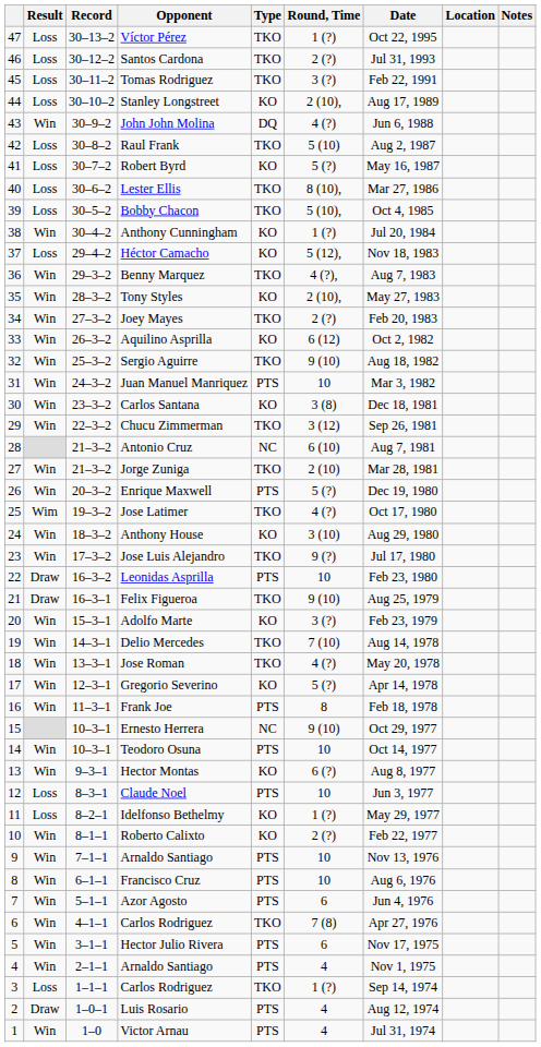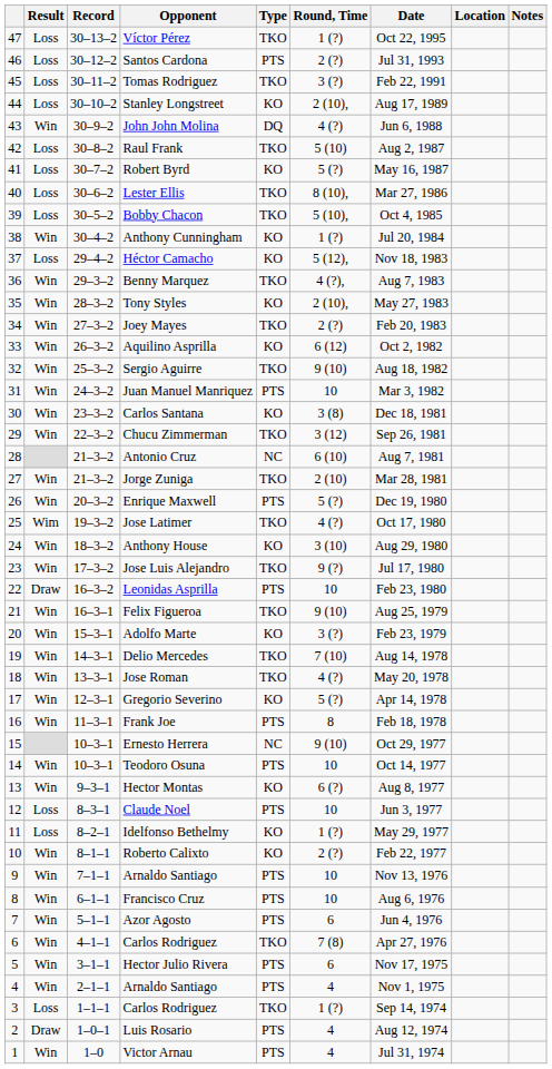 <table class="wikitable" style="text-align:center; font-size:95%">
 <tr>
 <th></th>
 <th>Result</th>
 <th>Record</th>
 <th>Opponent</th>
 <th>Type</th>
 <th>Round, Time</th>
 <th>Date</th>
 <th>Location</th>
 <th>Notes</th>
 </tr>
 <tr>
 <td>47</td>
 <td>Loss</td>
 <td>30–13–2 </td>
 <td align=left><a href='#'>Víctor Pérez</a></td>
 <td>TKO</td>
 <td>1 (?)</td>
 <td>Oct 22, 1995</td>
 <td align=left></td>
 <td></td>
 </tr>
 <tr>
 <td>46</td>
 <td>Loss</td>
 <td>30–12–2 </td>
 <td align=left>Santos Cardona</td>
-<td>TKO</td>
+<td>PTS</td>
 <td>2 (?)</td>
 <td>Jul 31, 1993</td>
 <td align=left></td>
 <td></td>
 </tr>
 <tr>
 <td>45</td>
 <td>Loss</td>
 <td>30–11–2 </td>
 <td align=left>Tomas Rodriguez</td>
 <td>TKO</td>
 <td>3 (?)</td>
 <td>Feb 22, 1991</td>
 <td align=left></td>
 <td></td>
 </tr>
 <tr>
 <td>44</td>
 <td>Loss</td>
 <td>30–10–2 </td>
 <td align=left>Stanley Longstreet</td>
 <td>KO</td>
 <td>2 (10), </td>
 <td>Aug 17, 1989</td>
 <td align=left></td>
 <td></td>
 </tr>
 <tr>
 <td>43</td>
 <td>Win</td>
 <td>30–9–2 </td>
 <td align=left><a href='#'>John John Molina</a></td>
 <td>DQ</td>
 <td>4 (?)</td>
 <td>Jun 6, 1988</td>
 <td align=left></td>
 <td></td>
 </tr>
 <tr>
 <td>42</td>
 <td>Loss</td>
 <td>30–8–2 </td>
 <td align=left>Raul Frank</td>
 <td>TKO</td>
 <td>5 (10)</td>
 <td>Aug 2, 1987</td>
 <td align=left></td>
 <td></td>
 </tr>
 <tr>
 <td>41</td>
 <td>Loss</td>
 <td>30–7–2 </td>
 <td align=left>Robert Byrd</td>
 <td>KO</td>
 <td>5 (?)</td>
 <td>May 16, 1987</td>
 <td align=left></td>
 <td></td>
 </tr>
 <tr>
 <td>40</td>
 <td>Loss</td>
 <td>30–6–2 </td>
 <td align=left><a href='#'>Lester Ellis</a></td>
 <td>TKO</td>
 <td>8 (10), </td>
 <td>Mar 27, 1986</td>
 <td align=left></td>
 <td></td>
 </tr>
 <tr>
 <td>39</td>
 <td>Loss</td>
 <td>30–5–2 </td>
 <td align=left><a href='#'>Bobby Chacon</a></td>
 <td>TKO</td>
 <td>5 (10), </td>
 <td>Oct 4, 1985</td>
 <td align=left></td>
 <td></td>
 </tr>
 <tr>
 <td>38</td>
 <td>Win</td>
 <td>30–4–2 </td>
 <td align=left>Anthony Cunningham</td>
 <td>KO</td>
 <td>1 (?)</td>
 <td>Jul 20, 1984</td>
 <td align=left></td>
 <td></td>
 </tr>
 <tr>
 <td>37</td>
 <td>Loss</td>
 <td>29–4–2 </td>
 <td align=left><a href='#'>Héctor Camacho</a></td>
 <td>KO</td>
 <td>5 (12), </td>
 <td>Nov 18, 1983</td>
 <td align=left></td>
 <td align=left></td>
 </tr>
 <tr>
 <td>36</td>
 <td>Win</td>
 <td>29–3–2 </td>
 <td align=left>Benny Marquez</td>
 <td>TKO</td>
 <td>4 (?), </td>
 <td>Aug 7, 1983</td>
 <td align=left></td>
 <td></td>
 </tr>
 <tr>
 <td>35</td>
 <td>Win</td>
 <td>28–3–2 </td>
 <td align=left>Tony Styles</td>
 <td>KO</td>
 <td>2 (10), </td>
 <td>May 27, 1983</td>
 <td align=left></td>
 <td></td>
 </tr>
 <tr>
 <td>34</td>
 <td>Win</td>
 <td>27–3–2 </td>
 <td align=left>Joey Mayes</td>
 <td>TKO</td>
 <td>2 (?)</td>
 <td>Feb 20, 1983</td>
 <td align=left></td>
 <td></td>
 </tr>
 <tr>
 <td>33</td>
 <td>Win</td>
 <td>26–3–2 </td>
 <td align=left>Aquilino Asprilla</td>
 <td>KO</td>
 <td>6 (12)</td>
 <td>Oct 2, 1982</td>
 <td align=left></td>
 <td align=left></td>
 </tr>
 <tr>
 <td>32</td>
 <td>Win</td>
 <td>25–3–2 </td>
 <td align=left>Sergio Aguirre</td>
 <td>TKO</td>
 <td>9 (10)</td>
 <td>Aug 18, 1982</td>
 <td align=left></td>
 <td></td>
 </tr>
 <tr>
 <td>31</td>
 <td>Win</td>
 <td>24–3–2 </td>
 <td align=left>Juan Manuel Manriquez</td>
 <td>PTS</td>
 <td>10</td>
 <td>Mar 3, 1982</td>
 <td align=left></td>
 <td></td>
 </tr>
 <tr>
 <td>30</td>
 <td>Win</td>
 <td>23–3–2 </td>
 <td align=left>Carlos Santana</td>
 <td>KO</td>
 <td>3 (8)</td>
 <td>Dec 18, 1981</td>
 <td align=left></td>
 <td></td>
 </tr>
 <tr>
 <td>29</td>
 <td>Win</td>
 <td>22–3–2 </td>
 <td align=left>Chucu Zimmerman</td>
 <td>TKO</td>
 <td>3 (12)</td>
 <td>Sep 26, 1981</td>
 <td align=left></td>
 <td></td>
 </tr>
 <tr>
 <td>28</td>
 <td style="background: #DDD"></td>
 <td>21–3–2 </td>
 <td align=left>Antonio Cruz</td>
 <td>NC</td>
 <td>6 (10)</td>
 <td>Aug 7, 1981</td>
 <td align=left></td>
 <td align=left></td>
 </tr>
 <tr>
 <td>27</td>
 <td>Win</td>
 <td>21–3–2 </td>
 <td align=left>Jorge Zuniga</td>
 <td>TKO</td>
 <td>2 (10)</td>
 <td>Mar 28, 1981</td>
 <td align=left></td>
 <td></td>
 </tr>
 <tr>
 <td>26</td>
 <td>Win</td>
 <td>20–3–2 </td>
 <td align=left>Enrique Maxwell</td>
 <td>PTS</td>
 <td>5 (?)</td>
 <td>Dec 19, 1980</td>
 <td align=left></td>
 <td></td>
 </tr>
 <tr>
 <td>25</td>
 <td>Wim</td>
 <td>19–3–2 </td>
 <td align=left>Jose Latimer</td>
 <td>TKO</td>
 <td>4 (?)</td>
 <td>Oct 17, 1980</td>
 <td align=left></td>
 <td></td>
 </tr>
 <tr>
 <td>24</td>
 <td>Win</td>
 <td>18–3–2 </td>
 <td align=left>Anthony House</td>
 <td>KO</td>
 <td>3 (10)</td>
 <td>Aug 29, 1980</td>
 <td align=left></td>
 <td></td>
 </tr>
 <tr>
 <td>23</td>
 <td>Win</td>
 <td>17–3–2 </td>
 <td align=left>Jose Luis Alejandro</td>
 <td>TKO</td>
 <td>9 (?)</td>
 <td>Jul 17, 1980</td>
 <td align=left></td>
 <td></td>
 </tr>
 <tr>
 <td>22</td>
 <td>Draw</td>
 <td>16–3–2 </td>
 <td align=left><a href='#'>Leonidas Asprilla</a></td>
 <td>PTS</td>
 <td>10</td>
 <td>Feb 23, 1980</td>
 <td align=left></td>
 <td></td>
 </tr>
 <tr>
 <td>21</td>
-<td>Draw</td>
+<td>Win</td>
 <td>16–3–1 </td>
 <td align=left>Felix Figueroa</td>
 <td>TKO</td>
 <td>9 (10)</td>
 <td>Aug 25, 1979</td>
 <td align=left></td>
 <td></td>
 </tr>
 <tr>
 <td>20</td>
 <td>Win</td>
 <td>15–3–1 </td>
 <td align=left>Adolfo Marte</td>
 <td>KO</td>
 <td>3 (?)</td>
 <td>Feb 23, 1979</td>
 <td align=left></td>
 <td></td>
 </tr>
 <tr>
 <td>19</td>
 <td>Win</td>
 <td>14–3–1 </td>
 <td align=left>Delio Mercedes</td>
 <td>TKO</td>
 <td>7 (10)</td>
 <td>Aug 14, 1978</td>
 <td align=left></td>
 <td></td>
 </tr>
 <tr>
 <td>18</td>
 <td>Win</td>
 <td>13–3–1 </td>
 <td align=left>Jose Roman</td>
 <td>TKO</td>
 <td>4 (?)</td>
 <td>May 20, 1978</td>
 <td align=left></td>
 <td></td>
 </tr>
 <tr>
 <td>17</td>
 <td>Win</td>
 <td>12–3–1 </td>
 <td align=left>Gregorio Severino</td>
 <td>KO</td>
 <td>5 (?)</td>
 <td>Apr 14, 1978</td>
 <td align=left></td>
 <td></td>
 </tr>
 <tr>
 <td>16</td>
 <td>Win</td>
 <td>11–3–1 </td>
 <td align=left>Frank Joe</td>
 <td>PTS</td>
 <td>8</td>
 <td>Feb 18, 1978</td>
 <td align=left></td>
 <td></td>
 </tr>
 <tr>
 <td>15</td>
 <td style="background: #DDD"></td>
 <td>10–3–1 </td>
 <td align=left>Ernesto Herrera</td>
 <td>NC</td>
 <td>9 (10)</td>
 <td>Oct 29, 1977</td>
 <td align=left></td>
 <td align=left></td>
 </tr>
 <tr>
 <td>14</td>
 <td>Win</td>
 <td>10–3–1</td>
 <td align=left>Teodoro Osuna</td>
 <td>PTS</td>
 <td>10</td>
 <td>Oct 14, 1977</td>
 <td align=left></td>
 <td></td>
 </tr>
 <tr>
 <td>13</td>
 <td>Win</td>
 <td>9–3–1</td>
 <td align=left>Hector Montas</td>
 <td>KO</td>
 <td>6 (?)</td>
 <td>Aug 8, 1977</td>
 <td align=left></td>
 <td></td>
 </tr>
 <tr>
 <td>12</td>
 <td>Loss</td>
 <td>8–3–1</td>
 <td align=left><a href='#'>Claude Noel</a></td>
 <td>PTS</td>
 <td>10</td>
 <td>Jun 3, 1977</td>
 <td align=left></td>
 <td></td>
 </tr>
 <tr>
 <td>11</td>
 <td>Loss</td>
 <td>8–2–1</td>
 <td align=left>Idelfonso Bethelmy</td>
 <td>KO</td>
 <td>1 (?)</td>
 <td>May 29, 1977</td>
 <td align=left></td>
 <td></td>
 </tr>
 <tr>
 <td>10</td>
 <td>Win</td>
 <td>8–1–1</td>
 <td align=left>Roberto Calixto</td>
 <td>KO</td>
 <td>2 (?)</td>
 <td>Feb 22, 1977</td>
 <td align=left></td>
 <td></td>
 </tr>
 <tr>
 <td>9</td>
 <td>Win</td>
 <td>7–1–1</td>
 <td align=left>Arnaldo Santiago</td>
 <td>PTS</td>
 <td>10</td>
 <td>Nov 13, 1976</td>
 <td align=left></td>
 <td></td>
 </tr>
 <tr>
 <td>8</td>
 <td>Win</td>
 <td>6–1–1</td>
 <td align=left>Francisco Cruz</td>
 <td>PTS</td>
 <td>10</td>
 <td>Aug 6, 1976</td>
 <td align=left></td>
 <td></td>
 </tr>
 <tr>
 <td>7</td>
 <td>Win</td>
 <td>5–1–1</td>
 <td align=left>Azor Agosto</td>
 <td>PTS</td>
 <td>6</td>
 <td>Jun 4, 1976</td>
 <td align=left></td>
 <td></td>
 </tr>
 <tr>
 <td>6</td>
 <td>Win</td>
 <td>4–1–1</td>
 <td align=left>Carlos Rodriguez</td>
 <td>TKO</td>
 <td>7 (8)</td>
 <td>Apr 27, 1976</td>
 <td align=left></td>
 <td></td>
 </tr>
 <tr>
 <td>5</td>
 <td>Win</td>
 <td>3–1–1</td>
 <td align=left>Hector Julio Rivera</td>
 <td>PTS</td>
 <td>6</td>
 <td>Nov 17, 1975</td>
 <td align=left></td>
 <td></td>
 </tr>
 <tr>
 <td>4</td>
 <td>Win</td>
 <td>2–1–1</td>
 <td align=left>Arnaldo Santiago</td>
 <td>PTS</td>
 <td>4</td>
 <td>Nov 1, 1975</td>
 <td align=left></td>
 <td></td>
 </tr>
 <tr>
 <td>3</td>
 <td>Loss</td>
 <td>1–1–1</td>
 <td align=left>Carlos Rodriguez</td>
 <td>TKO</td>
 <td>1 (?)</td>
 <td>Sep 14, 1974</td>
 <td align=left></td>
 <td></td>
 </tr>
 <tr>
 <td>2</td>
 <td>Draw</td>
 <td>1–0–1</td>
 <td align=left>Luis Rosario</td>
 <td>PTS</td>
 <td>4</td>
 <td>Aug 12, 1974</td>
 <td align=left></td>
 <td></td>
 </tr>
 <tr>
 <td>1</td>
 <td>Win</td>
 <td>1–0</td>
 <td align=left>Victor Arnau</td>
 <td>PTS</td>
 <td>4</td>
 <td>Jul 31, 1974</td>
 <td align=left></td>
 <td></td>
 </tr>
 </table>
